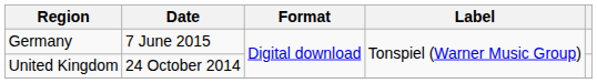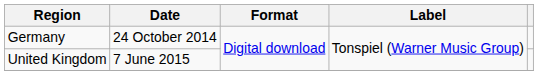 <table class=wikitable>
 <tr>
 <th>Region</th>
 <th>Date</th>
 <th>Format</th>
 <th>Label</th>
 <th></th>
 </tr>
 <tr>
 <td>Germany</td>
-<td>7 June 2015</td>
+<td>24 October 2014</td>
 <td rowspan=2><a href='#'>Digital download</a></td>
 <td rowspan=2>Tonspiel (<a href='#'>Warner Music Group</a>)</td>
 <td></td>
 </tr>
 <tr>
 <td>United Kingdom</td>
-<td>24 October 2014</td>
+<td>7 June 2015</td>
 <td></td>
 </tr>
 <tr>
 </tr>
 </table>
